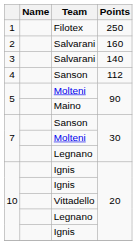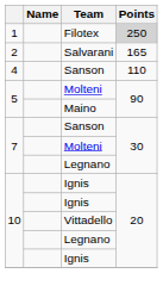 <table class="wikitable">
 <tr>
 <th></th>
 <th>Name</th>
 <th>Team</th>
 <th>Points</th>
 </tr>
 <tr>
 <td style="text-align:center">1</td>
 <td></td>
 <td>Filotex</td>
-<td style="text-align:center">250</td>
+<td style="background: lightgrey; text-align:center">250</td>
 </tr>
 <tr>
 <td style="text-align:center">2</td>
 <td></td>
 <td>Salvarani</td>
-<td style="text-align:center">160</td>
-</tr>
-<tr>
-<td style="text-align:center">3</td>
-<td> </td>
-<td>Salvarani</td>
-<td style="text-align:center">140</td>
+<td style="text-align:center">165</td>
 </tr>
 <tr>
 <td style="text-align:center">4</td>
 <td></td>
 <td>Sanson</td>
-<td style="text-align:center">112</td>
+<td style="text-align:center">110</td>
 </tr>
 <tr>
 <td style="text-align:center" rowspan="2">5</td>
 <td></td>
 <td><a href='#'>Molteni</a></td>
 <td style="text-align:center" rowspan="2">90</td>
 </tr>
 <tr>
 <td></td>
 <td>Maino</td>
 </tr>
 <tr>
 <td style="text-align:center" rowspan="3">7</td>
 <td></td>
 <td>Sanson</td>
 <td style="text-align:center" rowspan="3">30</td>
 </tr>
 <tr>
 <td></td>
 <td><a href='#'>Molteni</a></td>
 </tr>
 <tr>
 <td></td>
 <td>Legnano</td>
 </tr>
 <tr>
 <td style="text-align:center" rowspan="5">10</td>
 <td></td>
 <td>Ignis</td>
 <td style="text-align:center" rowspan="5">20</td>
 </tr>
 <tr>
 <td></td>
 <td>Ignis</td>
 </tr>
 <tr>
 <td></td>
 <td>Vittadello</td>
 </tr>
 <tr>
 <td></td>
 <td>Legnano</td>
 </tr>
 <tr>
 <td></td>
 <td>Ignis</td>
 </tr>
 <tr>
 </tr>
 </table>
